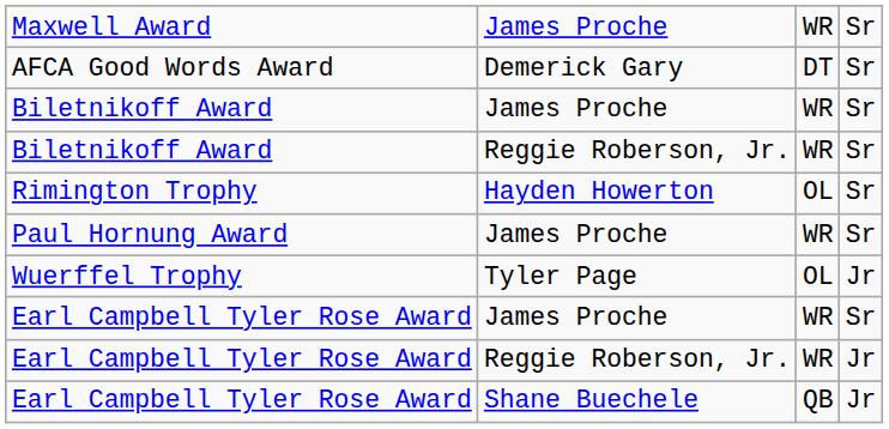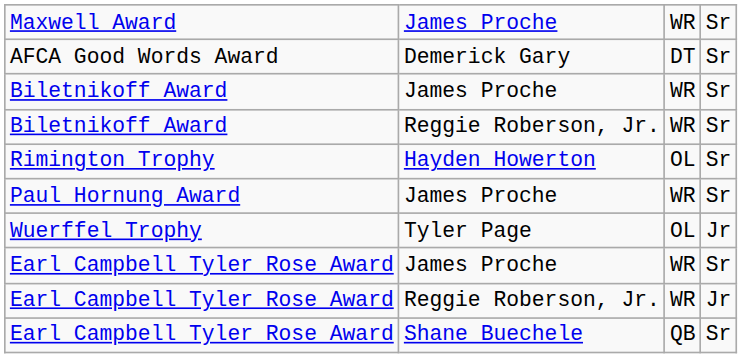 <table class="wikitable">
 <tr>
 <td><a href='#'>Maxwell Award</a></td>
 <td><a href='#'>James Proche</a></td>
 <td>WR</td>
 <td>Sr</td>
 </tr>
 <tr>
 <td>AFCA Good Words Award</td>
 <td>Demerick Gary</td>
 <td>DT</td>
 <td>Sr</td>
 </tr>
 <tr>
 <td><a href='#'>Biletnikoff Award</a></td>
 <td>James Proche</td>
 <td>WR</td>
 <td>Sr</td>
 </tr>
 <tr>
 <td><a href='#'>Biletnikoff Award</a></td>
 <td>Reggie Roberson, Jr.</td>
 <td>WR</td>
 <td>Sr</td>
 </tr>
 <tr>
 <td><a href='#'>Rimington Trophy</a></td>
 <td><a href='#'>Hayden Howerton</a></td>
 <td>OL</td>
 <td>Sr</td>
 </tr>
 <tr>
 <td><a href='#'>Paul Hornung Award</a></td>
 <td>James Proche</td>
 <td>WR</td>
 <td>Sr</td>
 </tr>
 <tr>
 <td><a href='#'>Wuerffel Trophy</a></td>
 <td>Tyler Page</td>
 <td>OL</td>
 <td>Jr</td>
 </tr>
 <tr>
 <td><a href='#'>Earl Campbell Tyler Rose Award</a></td>
 <td>James Proche</td>
 <td>WR</td>
 <td>Sr</td>
 </tr>
 <tr>
 <td><a href='#'>Earl Campbell Tyler Rose Award</a></td>
 <td>Reggie Roberson, Jr.</td>
 <td>WR</td>
 <td>Jr</td>
 </tr>
 <tr>
 <td><a href='#'>Earl Campbell Tyler Rose Award</a></td>
 <td><a href='#'>Shane Buechele</a></td>
 <td>QB</td>
-<td>Jr</td>
+<td>Sr</td>
 </tr>
 </table>
